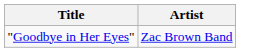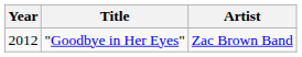 <table class="wikitable">
 <tr>
+<th>Year</th>
 <th>Title</th>
 <th>Artist</th>
 </tr>
 <tr>
+<td>2012</td>
 <td>"<a href='#'>Goodbye in Her Eyes</a>"</td>
 <td><a href='#'>Zac Brown Band</a></td>
 </tr>
 </table>
